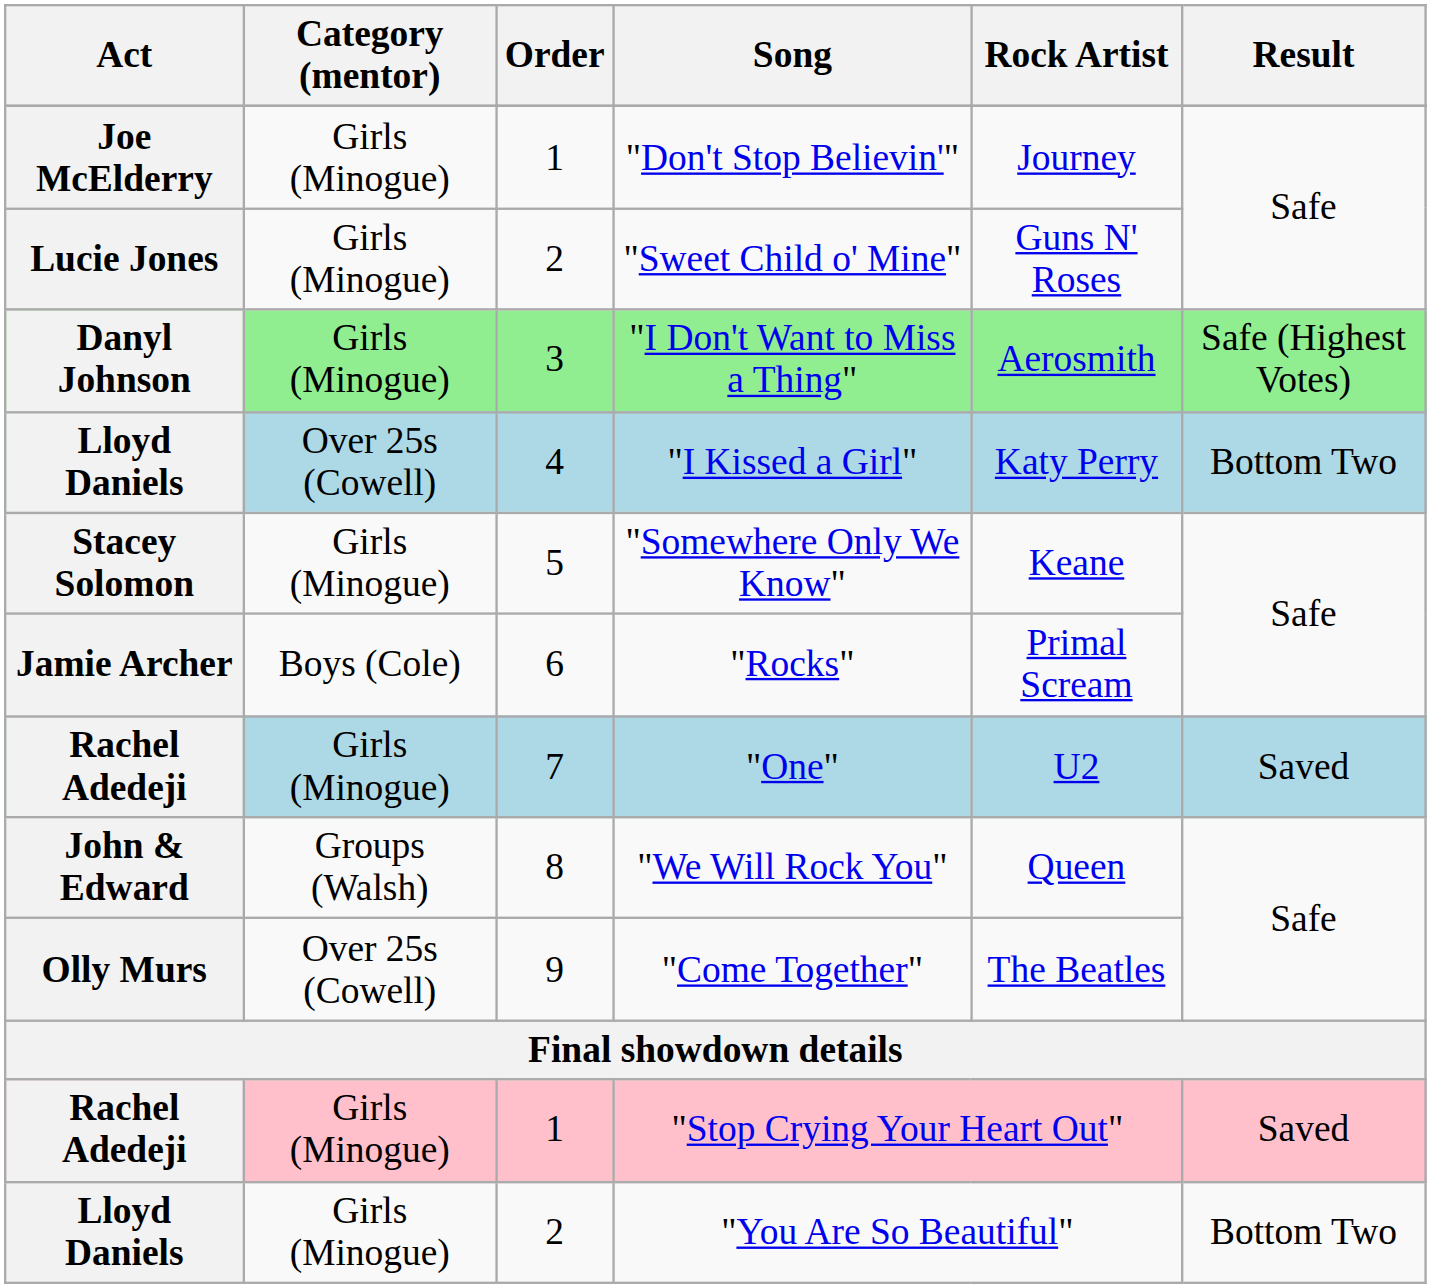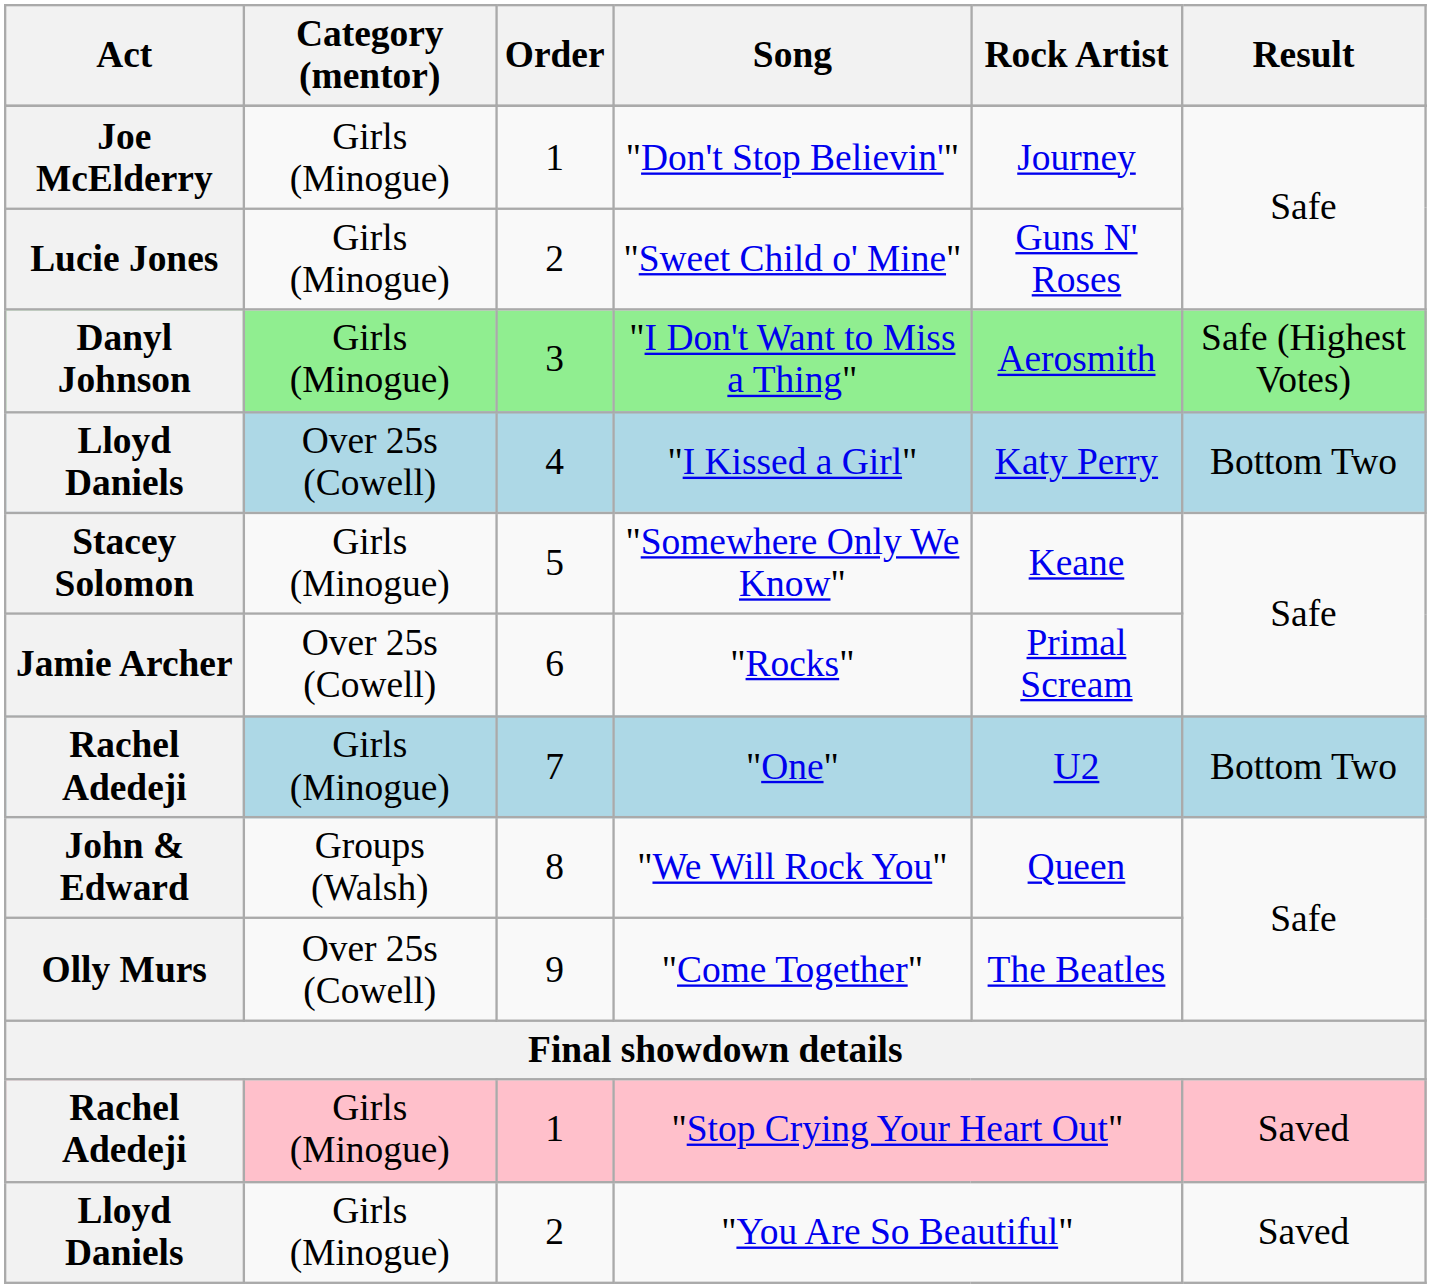 <table class="wikitable plainrowheaders" style="text-align:center;">
 <tr>
 <th scope="col">Act</th>
 <th scope="col">Category (mentor)</th>
 <th scope="col">Order</th>
 <th scope="col">Song</th>
 <th scope="col">Rock Artist</th>
 <th scope="col">Result</th>
 </tr>
 <tr>
 </tr>
 <tr style="background: ">
 <th scope="row">Joe McElderry</th>
 <td>Girls (Minogue)</td>
 <td>1</td>
 <td>"<a href='#'>Don't Stop Believin'</a>"</td>
 <td><a href='#'>Journey</a></td>
 <td rowspan=2>Safe</td>
 </tr>
 <tr>
 <th scope="row">Lucie Jones</th>
 <td>Girls (Minogue)</td>
 <td>2</td>
 <td>"<a href='#'>Sweet Child o' Mine</a>"</td>
 <td><a href='#'>Guns N' Roses</a></td>
 </tr>
 <tr style="background:lightgreen;">
 <th scope="row">Danyl Johnson</th>
 <td>Girls (Minogue)</td>
 <td>3</td>
 <td>"<a href='#'>I Don't Want to Miss a Thing</a>"</td>
 <td><a href='#'>Aerosmith</a></td>
 <td>Safe (Highest Votes)</td>
 </tr>
 <tr style="background: lightblue">
 <th scope="row">Lloyd Daniels</th>
 <td>Over 25s (Cowell)</td>
 <td>4</td>
 <td>"<a href='#'>I Kissed a Girl</a>"</td>
 <td><a href='#'>Katy Perry</a></td>
 <td>Bottom Two</td>
 </tr>
 <tr>
 <th scope="row">Stacey Solomon</th>
 <td>Girls (Minogue)</td>
 <td>5</td>
 <td>"<a href='#'>Somewhere Only We Know</a>"</td>
 <td><a href='#'>Keane</a></td>
 <td rowspan=2>Safe</td>
 </tr>
 <tr>
 <th scope="row">Jamie Archer</th>
-<td>Boys (Cole)</td>
+<td>Over 25s (Cowell)</td>
 <td>6</td>
 <td>"<a href='#'>Rocks</a>"</td>
 <td><a href='#'>Primal Scream</a></td>
 </tr>
 <tr style="background: lightblue">
 <th scope="row">Rachel Adedeji</th>
 <td>Girls (Minogue)</td>
 <td>7</td>
 <td>"<a href='#'>One</a>"</td>
 <td><a href='#'>U2</a></td>
-<td>Saved</td>
+<td>Bottom Two</td>
 </tr>
 <tr>
 <th scope="row">John & Edward</th>
 <td>Groups (Walsh)</td>
 <td>8</td>
 <td>"<a href='#'>We Will Rock You</a>"</td>
 <td><a href='#'>Queen</a></td>
 <td rowspan=2>Safe</td>
 </tr>
 <tr>
 <th scope="row">Olly Murs</th>
 <td>Over 25s (Cowell)</td>
 <td>9</td>
 <td>"<a href='#'>Come Together</a>"</td>
 <td><a href='#'>The Beatles</a></td>
 </tr>
 <tr>
 <th colspan=6>Final showdown details</th>
 </tr>
 <tr style="background: pink">
 <th scope="row">Rachel Adedeji</th>
 <td>Girls (Minogue)</td>
 <td>1</td>
 <td colspan=2>"<a href='#'>Stop Crying Your Heart Out</a>"</td>
 <td>Saved</td>
 </tr>
 <tr>
 <th scope="row">Lloyd Daniels</th>
 <td>Girls (Minogue)</td>
 <td>2</td>
 <td colspan=2>"<a href='#'>You Are So Beautiful</a>"</td>
-<td>Bottom Two</td>
+<td>Saved</td>
 </tr>
 </table>
